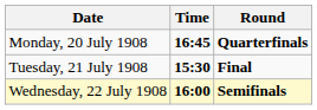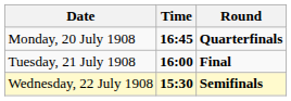 <table class="wikitable">
 <tr>
 <th>Date</th>
 <th>Time</th>
 <th>Round</th>
 </tr>
 <tr>
 <td>Monday, 20 July 1908</td>
 <td><strong>16:45</strong></td>
 <td><strong>Quarterfinals</strong></td>
 </tr>
 <tr>
 <td>Tuesday, 21 July 1908</td>
-<td><strong>15:30</strong></td>
+<td><strong>16:00</strong></td>
 <td><strong>Final</strong></td>
 </tr>
 <tr style=background:lemonchiffon>
 <td>Wednesday, 22 July 1908</td>
-<td><strong>16:00</strong></td>
+<td><strong>15:30</strong></td>
 <td><strong>Semifinals</strong></td>
 </tr>
 </table>
